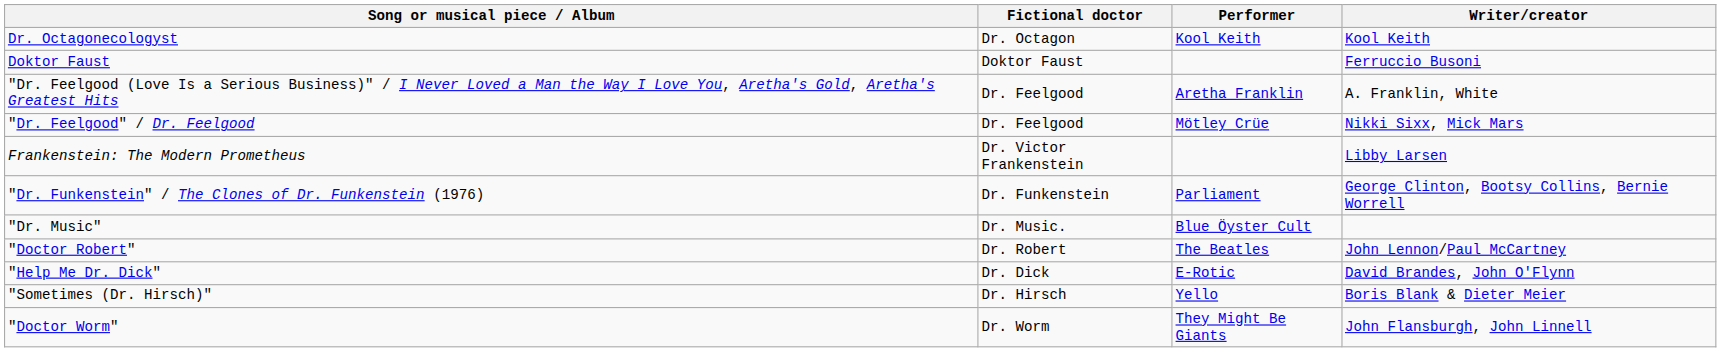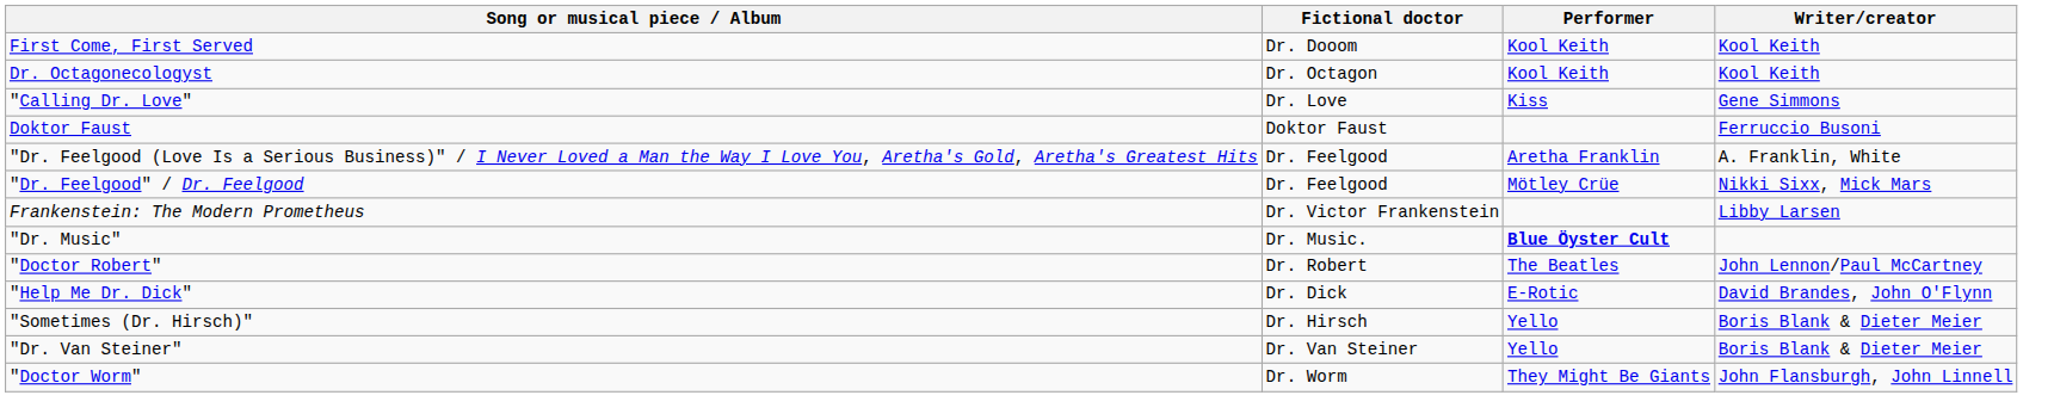 <table class="wikitable">
 <tr>
 <th>Song or musical piece / Album</th>
 <th>Fictional doctor</th>
 <th>Performer</th>
 <th>Writer/creator</th>
 </tr>
 <tr>
+<td><a href='#'>First Come, First Served</a></td>
+<td>Dr. Dooom</td>
+<td><a href='#'>Kool Keith</a></td>
+<td><a href='#'>Kool Keith</a></td>
+</tr>
+<tr>
 <td><a href='#'>Dr. Octagonecologyst</a></td>
 <td>Dr. Octagon</td>
 <td><a href='#'>Kool Keith</a></td>
 <td><a href='#'>Kool Keith</a></td>
+</tr>
+<tr>
+<td>"<a href='#'>Calling Dr. Love</a>"</td>
+<td>Dr. Love</td>
+<td><a href='#'>Kiss</a></td>
+<td><a href='#'>Gene Simmons</a></td>
 </tr>
 <tr>
 <td><a href='#'>Doktor Faust</a></td>
 <td>Doktor Faust</td>
 <td></td>
 <td><a href='#'>Ferruccio Busoni</a></td>
 </tr>
 <tr>
 <td>"Dr. Feelgood (Love Is a Serious Business)" / <em><a href='#'>I Never Loved a Man the Way I Love You</a></em>, <em><a href='#'>Aretha's Gold</a></em>, <em><a href='#'>Aretha's Greatest Hits</a></em></td>
 <td>Dr. Feelgood</td>
 <td><a href='#'>Aretha Franklin</a></td>
 <td>A. Franklin, White</td>
 </tr>
 <tr>
 <td>"<a href='#'>Dr. Feelgood</a>" / <em><a href='#'>Dr. Feelgood</a></em></td>
 <td>Dr. Feelgood</td>
 <td><a href='#'>Mötley Crüe</a></td>
 <td><a href='#'>Nikki Sixx</a>, <a href='#'>Mick Mars</a></td>
 </tr>
 <tr>
 <td><em>Frankenstein: The Modern Prometheus </em></td>
 <td>Dr. Victor Frankenstein</td>
 <td></td>
 <td><a href='#'>Libby Larsen</a></td>
 </tr>
 <tr>
-<td>"<a href='#'>Dr. Funkenstein</a>" / <em><a href='#'>The Clones of Dr. Funkenstein</a></em> (1976)</td>
-<td>Dr. Funkenstein</td>
-<td><a href='#'>Parliament</a></td>
-<td><a href='#'>George Clinton</a>, <a href='#'>Bootsy Collins</a>, <a href='#'>Bernie Worrell</a></td>
-</tr>
-<tr>
 <td>"Dr. Music"</td>
 <td>Dr. Music.</td>
-<td><a href='#'>Blue Öyster Cult</a></td>
+<td><strong><a href='#'>Blue Öyster Cult</a></strong></td>
 </tr>
 <tr>
 <td>"<a href='#'>Doctor Robert</a>"</td>
 <td>Dr. Robert</td>
 <td><a href='#'>The Beatles</a></td>
 <td><a href='#'>John Lennon</a>/<a href='#'>Paul McCartney</a></td>
 </tr>
 <tr>
 <td>"<a href='#'>Help Me Dr. Dick</a>"</td>
 <td>Dr. Dick</td>
 <td><a href='#'>E-Rotic</a></td>
 <td><a href='#'>David Brandes</a>, <a href='#'>John O'Flynn</a></td>
 </tr>
 <tr>
 <td>"Sometimes (Dr. Hirsch)"</td>
 <td>Dr. Hirsch</td>
 <td><a href='#'>Yello</a></td>
 <td><a href='#'>Boris Blank</a> & <a href='#'>Dieter Meier</a></td>
 </tr>
 <tr>
+<td>"Dr. Van Steiner"</td>
+<td>Dr. Van Steiner</td>
+<td><a href='#'>Yello</a></td>
+<td><a href='#'>Boris Blank</a> & <a href='#'>Dieter Meier</a></td>
+</tr>
+<tr>
 <td>"<a href='#'>Doctor Worm</a>"</td>
 <td>Dr. Worm</td>
 <td><a href='#'>They Might Be Giants</a></td>
 <td><a href='#'>John Flansburgh</a>, <a href='#'>John Linnell</a></td>
 </tr>
 </table>
